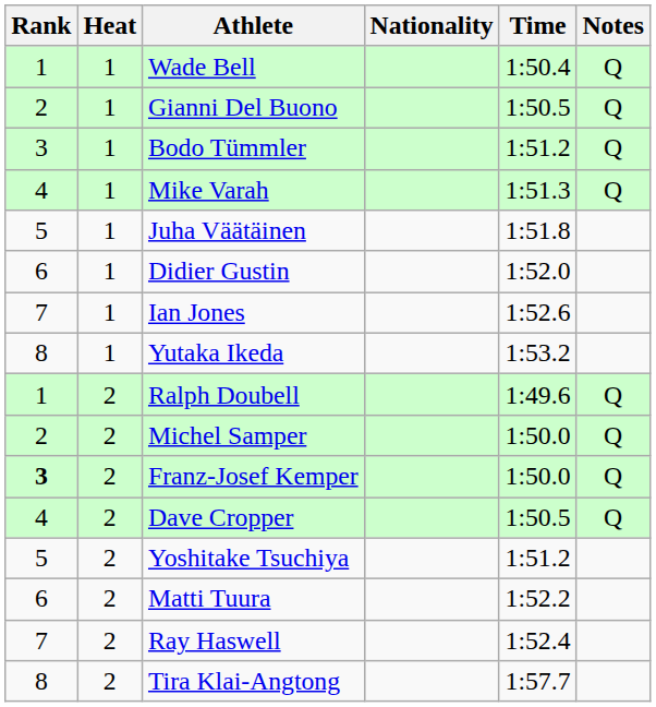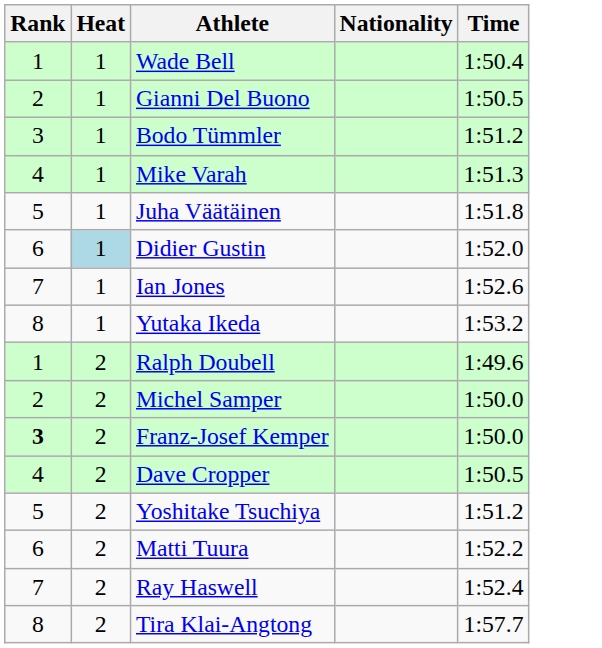 <table class="wikitable sortable" style="text-align:center">
 <tr>
 <th>Rank</th>
 <th>Heat</th>
 <th>Athlete</th>
 <th>Nationality</th>
 <th>Time</th>
-<th>Notes</th>
 </tr>
 <tr bgcolor=ccffcc>
 <td>1</td>
 <td>1</td>
 <td align=left><a href='#'>Wade Bell</a></td>
 <td align=left></td>
 <td>1:50.4</td>
-<td>Q</td>
 </tr>
 <tr bgcolor=ccffcc>
 <td>2</td>
 <td>1</td>
 <td align=left><a href='#'>Gianni Del Buono</a></td>
 <td align=left></td>
 <td>1:50.5</td>
-<td>Q</td>
 </tr>
 <tr bgcolor=ccffcc>
 <td>3</td>
 <td>1</td>
 <td align=left><a href='#'>Bodo Tümmler</a></td>
 <td align=left></td>
 <td>1:51.2</td>
-<td>Q</td>
 </tr>
 <tr bgcolor=ccffcc>
 <td>4</td>
 <td>1</td>
 <td align=left><a href='#'>Mike Varah</a></td>
 <td align=left></td>
 <td>1:51.3</td>
-<td>Q</td>
 </tr>
 <tr>
 <td>5</td>
 <td>1</td>
 <td align=left><a href='#'>Juha Väätäinen</a></td>
 <td align=left></td>
 <td>1:51.8</td>
-<td></td>
 </tr>
 <tr>
 <td>6</td>
-<td>1</td>
+<td style="background: lightblue;">1</td>
 <td align=left><a href='#'>Didier Gustin</a></td>
 <td align=left></td>
 <td>1:52.0</td>
-<td></td>
 </tr>
 <tr>
 <td>7</td>
 <td>1</td>
 <td align=left><a href='#'>Ian Jones</a></td>
 <td align=left></td>
 <td>1:52.6</td>
-<td></td>
 </tr>
 <tr>
 <td>8</td>
 <td>1</td>
 <td align=left><a href='#'>Yutaka Ikeda</a></td>
 <td align=left></td>
 <td>1:53.2</td>
-<td></td>
 </tr>
 <tr bgcolor=ccffcc>
 <td>1</td>
 <td>2</td>
 <td align=left><a href='#'>Ralph Doubell</a></td>
 <td align=left></td>
 <td>1:49.6</td>
-<td>Q</td>
 </tr>
 <tr bgcolor=ccffcc>
 <td>2</td>
 <td>2</td>
 <td align=left><a href='#'>Michel Samper</a></td>
 <td align=left></td>
 <td>1:50.0</td>
-<td>Q</td>
 </tr>
 <tr bgcolor=ccffcc>
 <td><strong>3</strong></td>
 <td>2</td>
 <td align=left><a href='#'>Franz-Josef Kemper</a></td>
 <td align=left></td>
 <td>1:50.0</td>
-<td>Q</td>
 </tr>
 <tr bgcolor=ccffcc>
 <td>4</td>
 <td>2</td>
 <td align=left><a href='#'>Dave Cropper</a></td>
 <td align=left></td>
 <td>1:50.5</td>
-<td>Q</td>
 </tr>
 <tr>
 <td>5</td>
 <td>2</td>
 <td align=left><a href='#'>Yoshitake Tsuchiya</a></td>
 <td align=left></td>
 <td>1:51.2</td>
-<td></td>
 </tr>
 <tr>
 <td>6</td>
 <td>2</td>
 <td align=left><a href='#'>Matti Tuura</a></td>
 <td align=left></td>
 <td>1:52.2</td>
-<td></td>
 </tr>
 <tr>
 <td>7</td>
 <td>2</td>
 <td align=left><a href='#'>Ray Haswell</a></td>
 <td align=left></td>
 <td>1:52.4</td>
-<td></td>
 </tr>
 <tr>
 <td>8</td>
 <td>2</td>
 <td align=left><a href='#'>Tira Klai-Angtong</a></td>
 <td align=left></td>
 <td>1:57.7</td>
-<td></td>
 </tr>
 </table>
